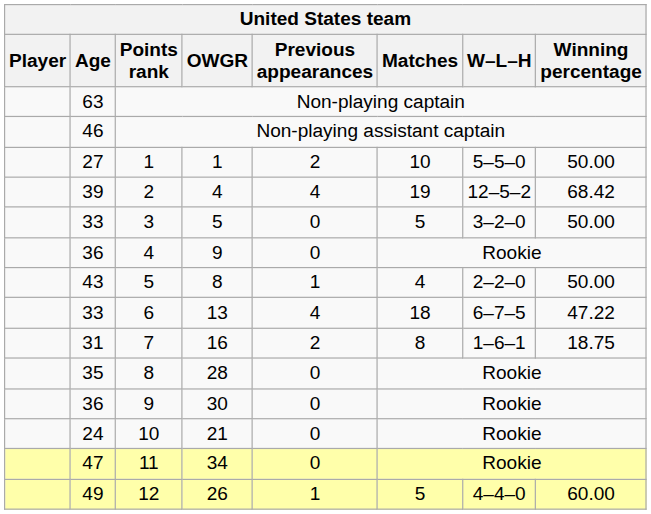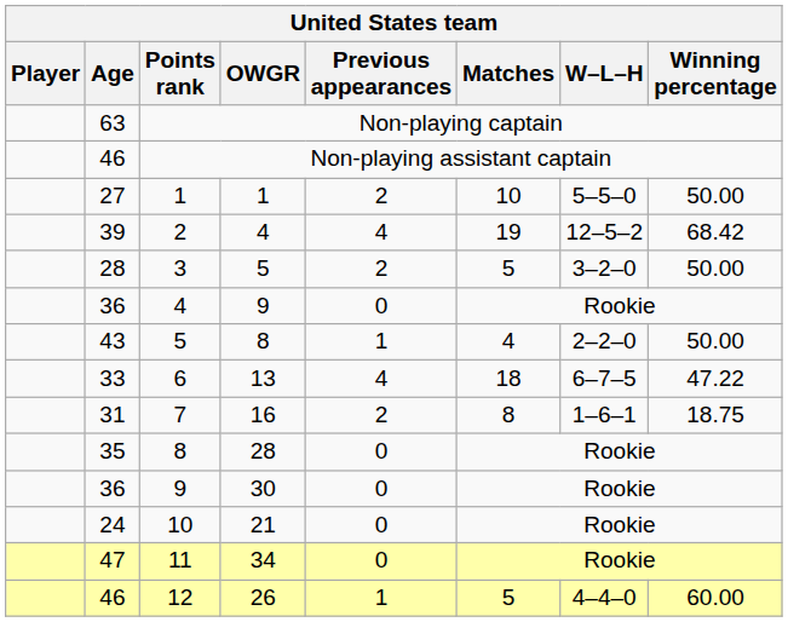 <table class="wikitable sortable" style="text-align:center">
 <tr>
 <th colspan=8> United States team</th>
 </tr>
 <tr>
 <th>Player</th>
 <th>Age</th>
 <th data-sort-type="number">Points<br>rank</th>
 <th data-sort-type="number">OWGR</th>
 <th data-sort-type="number">Previous<br>appearances</th>
 <th data-sort-type="number">Matches</th>
 <th data-sort-type="number">W–L–H</th>
 <th data-sort-type="number">Winning<br>percentage</th>
 </tr>
 <tr>
 <td align=left></td>
 <td>63</td>
 <td colspan=6>Non-playing captain</td>
 </tr>
 <tr>
 <td align=left></td>
 <td>46</td>
 <td colspan=6>Non-playing assistant captain</td>
 </tr>
 <tr>
 <td align=left></td>
 <td>27</td>
 <td>1</td>
 <td>1</td>
 <td>2</td>
 <td>10</td>
 <td>5–5–0</td>
 <td>50.00</td>
 </tr>
 <tr>
 <td align=left></td>
 <td>39</td>
 <td>2</td>
 <td>4</td>
 <td>4</td>
 <td>19</td>
 <td>12–5–2</td>
 <td>68.42</td>
 </tr>
 <tr>
 <td align=left></td>
-<td>33</td>
+<td>28</td>
 <td>3</td>
 <td>5</td>
-<td>0</td>
+<td>2</td>
 <td>5</td>
 <td>3–2–0</td>
 <td>50.00</td>
 </tr>
 <tr>
 <td align=left></td>
 <td>36</td>
 <td>4</td>
 <td>9</td>
 <td>0</td>
 <td colspan=3>Rookie</td>
 </tr>
 <tr>
 <td align=left></td>
 <td>43</td>
 <td>5</td>
 <td>8</td>
 <td>1</td>
 <td>4</td>
 <td>2–2–0</td>
 <td>50.00</td>
 </tr>
 <tr>
 <td align=left></td>
 <td>33</td>
 <td>6</td>
 <td>13</td>
 <td>4</td>
 <td>18</td>
 <td>6–7–5</td>
 <td>47.22</td>
 </tr>
 <tr>
 <td align=left></td>
 <td>31</td>
 <td>7</td>
 <td>16</td>
 <td>2</td>
 <td>8</td>
 <td>1–6–1</td>
 <td>18.75</td>
 </tr>
 <tr>
 <td align=left></td>
 <td>35</td>
 <td>8</td>
 <td>28</td>
 <td>0</td>
 <td colspan=3>Rookie</td>
 </tr>
 <tr>
 <td align=left></td>
 <td>36</td>
 <td>9</td>
 <td>30</td>
 <td>0</td>
 <td colspan=3>Rookie</td>
 </tr>
 <tr>
 <td align=left></td>
 <td>24</td>
 <td>10</td>
 <td>21</td>
 <td>0</td>
 <td colspan=3>Rookie</td>
 </tr>
 <tr style="background:#ffa;">
 <td align=left></td>
 <td>47</td>
 <td>11</td>
 <td>34</td>
 <td>0</td>
 <td colspan=3>Rookie</td>
 </tr>
 <tr style="background:#ffa;">
 <td align=left></td>
-<td>49</td>
+<td>46</td>
 <td>12</td>
 <td>26</td>
 <td>1</td>
 <td>5</td>
 <td>4–4–0</td>
 <td>60.00</td>
 </tr>
 </table>
